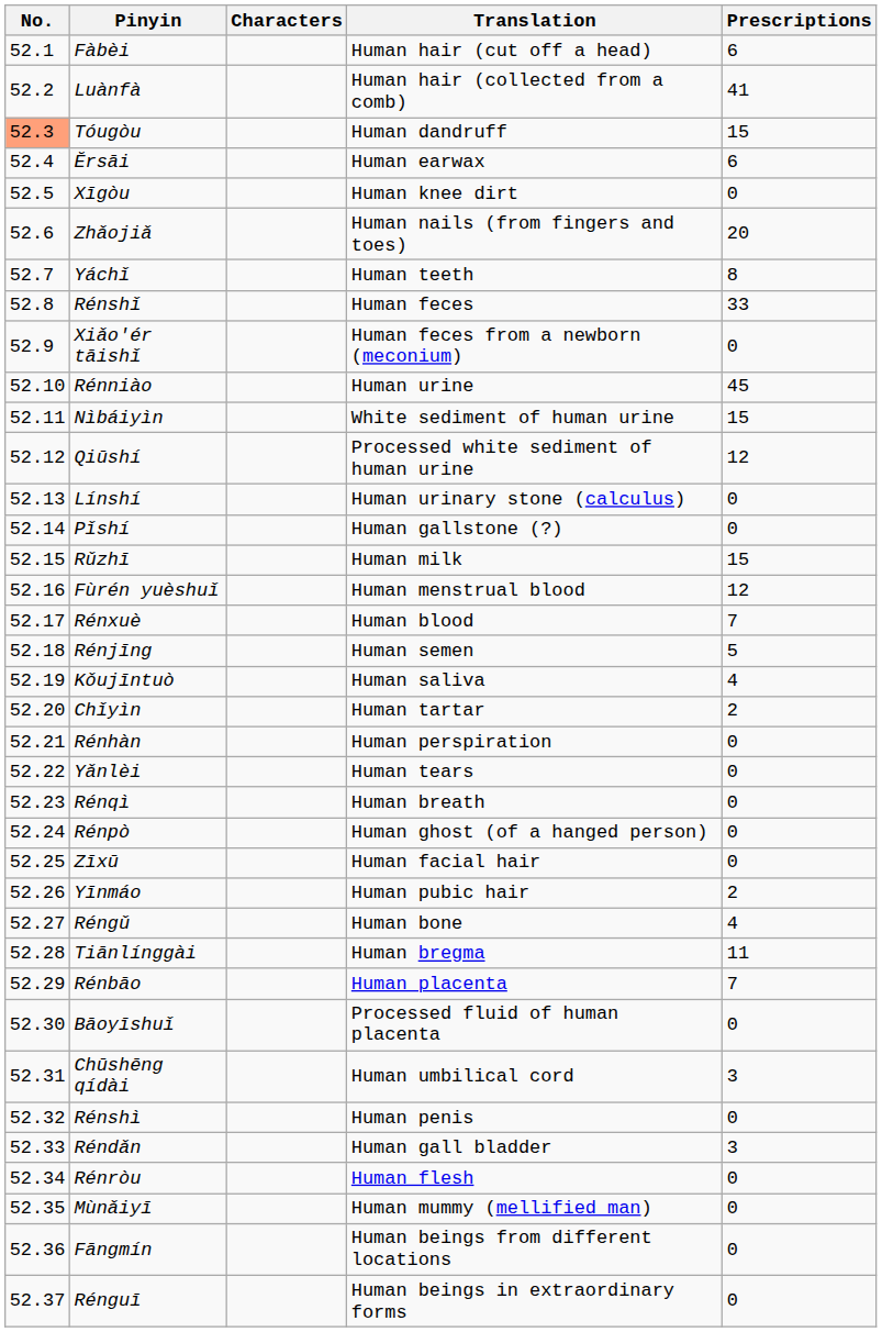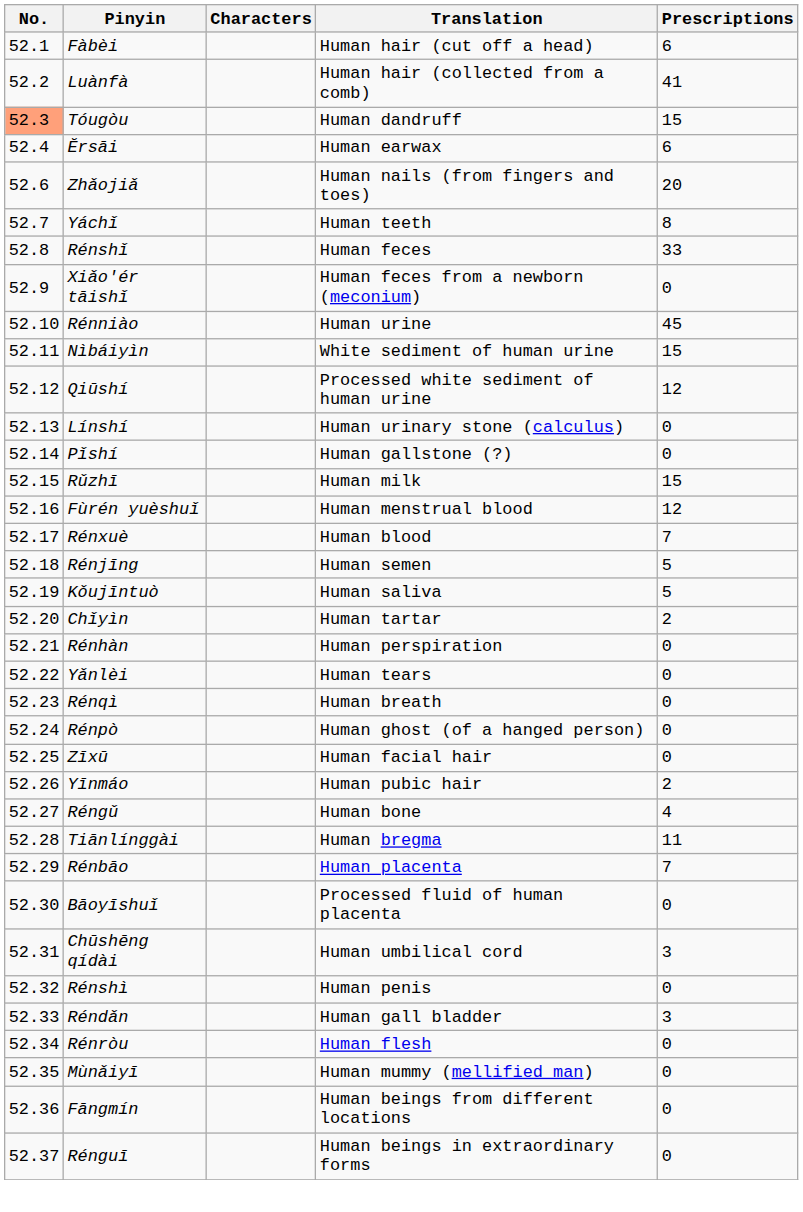 <table class="wikitable sortable">
 <tr>
 <th>No.</th>
 <th>Pinyin</th>
 <th>Characters</th>
 <th>Translation</th>
 <th>Prescriptions</th>
 </tr>
 <tr>
 <td>52.1</td>
 <td><em>Fàbèi</em></td>
 <td></td>
 <td>Human hair (cut off a head)</td>
 <td>6</td>
 </tr>
 <tr>
 <td>52.2</td>
 <td><em>Luànfà</em></td>
 <td></td>
 <td>Human hair (collected from a comb)</td>
 <td>41</td>
 </tr>
 <tr>
 <td style="background: lightsalmon;">52.3</td>
 <td><em>Tóugòu</em></td>
 <td></td>
 <td>Human dandruff</td>
 <td>15</td>
 </tr>
 <tr>
 <td>52.4</td>
 <td><em>Ĕrsāi</em></td>
 <td></td>
 <td>Human earwax</td>
 <td>6</td>
-</tr>
-<tr>
-<td>52.5</td>
-<td><em>Xīgòu</em></td>
-<td></td>
-<td>Human knee dirt</td>
-<td>0</td>
 </tr>
 <tr>
 <td>52.6</td>
 <td><em>Zhǎojiǎ</em></td>
 <td></td>
 <td>Human nails (from fingers and toes)</td>
 <td>20</td>
 </tr>
 <tr>
 <td>52.7</td>
 <td><em>Yáchǐ</em></td>
 <td></td>
 <td>Human teeth</td>
 <td>8</td>
 </tr>
 <tr>
 <td>52.8</td>
 <td><em>Rénshǐ</em></td>
 <td></td>
 <td>Human feces</td>
 <td>33</td>
 </tr>
 <tr>
 <td>52.9</td>
 <td><em>Xiǎo'ér tāishǐ</em></td>
 <td></td>
 <td>Human feces from a newborn (<a href='#'>meconium</a>)</td>
 <td>0</td>
 </tr>
 <tr>
 <td>52.10</td>
 <td><em>Rénniào</em></td>
 <td></td>
 <td>Human urine</td>
 <td>45</td>
 </tr>
 <tr>
 <td>52.11</td>
 <td><em>Nìbáiyìn</em></td>
 <td></td>
 <td>White sediment of human urine</td>
 <td>15</td>
 </tr>
 <tr>
 <td>52.12</td>
 <td><em>Qiūshí</em></td>
 <td></td>
 <td>Processed white sediment of human urine</td>
 <td>12</td>
 </tr>
 <tr>
 <td>52.13</td>
 <td><em>Línshí</em></td>
 <td></td>
 <td>Human urinary stone (<a href='#'>calculus</a>)</td>
 <td>0</td>
 </tr>
 <tr>
 <td>52.14</td>
 <td><em>Pǐshí</em></td>
 <td></td>
 <td>Human gallstone (?)</td>
 <td>0</td>
 </tr>
 <tr>
 <td>52.15</td>
 <td><em>Rǔzhī</em></td>
 <td></td>
 <td>Human milk</td>
 <td>15</td>
 </tr>
 <tr>
 <td>52.16</td>
 <td><em>Fùrén yuèshuǐ</em></td>
 <td></td>
 <td>Human menstrual blood</td>
 <td>12</td>
 </tr>
 <tr>
 <td>52.17</td>
 <td><em>Rénxuè</em></td>
 <td></td>
 <td>Human blood</td>
 <td>7</td>
 </tr>
 <tr>
 <td>52.18</td>
 <td><em>Rénjīng</em></td>
 <td></td>
 <td>Human semen</td>
 <td>5</td>
 </tr>
 <tr>
 <td>52.19</td>
 <td><em>Kǒujīntuò</em></td>
 <td></td>
 <td>Human saliva</td>
-<td>4</td>
+<td>5</td>
 </tr>
 <tr>
 <td>52.20</td>
 <td><em>Chǐyìn</em></td>
 <td></td>
 <td>Human tartar</td>
 <td>2</td>
 </tr>
 <tr>
 <td>52.21</td>
 <td><em>Rénhàn</em></td>
 <td></td>
 <td>Human perspiration</td>
 <td>0</td>
 </tr>
 <tr>
 <td>52.22</td>
 <td><em>Yǎnlèi</em></td>
 <td></td>
 <td>Human tears</td>
 <td>0</td>
 </tr>
 <tr>
 <td>52.23</td>
 <td><em>Rénqì</em></td>
 <td></td>
 <td>Human breath</td>
 <td>0</td>
 </tr>
 <tr>
 <td>52.24</td>
 <td><em>Rénpò</em></td>
 <td></td>
 <td>Human ghost (of a hanged person)</td>
 <td>0</td>
 </tr>
 <tr>
 <td>52.25</td>
 <td><em>Zīxū</em></td>
 <td></td>
 <td>Human facial hair</td>
 <td>0</td>
 </tr>
 <tr>
 <td>52.26</td>
 <td><em>Yīnmáo</em></td>
 <td></td>
 <td>Human pubic hair</td>
 <td>2</td>
 </tr>
 <tr>
 <td>52.27</td>
 <td><em>Réngǔ</em></td>
 <td></td>
 <td>Human bone</td>
 <td>4</td>
 </tr>
 <tr>
 <td>52.28</td>
 <td><em>Tiānlínggài</em></td>
 <td></td>
 <td>Human <a href='#'>bregma</a></td>
 <td>11</td>
 </tr>
 <tr>
 <td>52.29</td>
 <td><em>Rénbāo</em></td>
 <td></td>
 <td><a href='#'>Human placenta</a></td>
 <td>7</td>
 </tr>
 <tr>
 <td>52.30</td>
 <td><em>Bāoyīshuǐ</em></td>
 <td></td>
 <td>Processed fluid of human placenta</td>
 <td>0</td>
 </tr>
 <tr>
 <td>52.31</td>
 <td><em>Chūshēng qídài</em></td>
 <td></td>
 <td>Human umbilical cord</td>
 <td>3</td>
 </tr>
 <tr>
 <td>52.32</td>
 <td><em>Rénshì</em></td>
 <td></td>
 <td>Human penis</td>
 <td>0</td>
 </tr>
 <tr>
 <td>52.33</td>
 <td><em>Réndǎn</em></td>
 <td></td>
 <td>Human gall bladder</td>
 <td>3</td>
 </tr>
 <tr>
 <td>52.34</td>
 <td><em>Rénròu</em></td>
 <td></td>
 <td><a href='#'>Human flesh</a></td>
 <td>0</td>
 </tr>
 <tr>
 <td>52.35</td>
 <td><em>Mùnǎiyī</em></td>
 <td></td>
 <td>Human mummy (<a href='#'>mellified man</a>)</td>
 <td>0</td>
 </tr>
 <tr>
 <td>52.36</td>
 <td><em>Fāngmín</em></td>
 <td></td>
 <td>Human beings from different locations</td>
 <td>0</td>
 </tr>
 <tr>
 <td>52.37</td>
 <td><em>Rénguī</em></td>
 <td></td>
 <td>Human beings in extraordinary forms</td>
 <td>0</td>
 </tr>
 </table>
